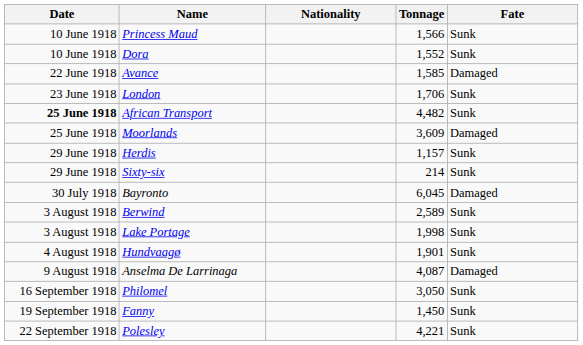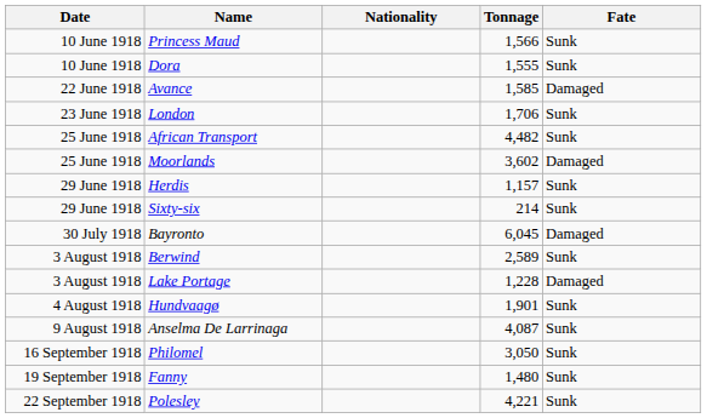 <table class="wikitable sortable">
 <tr>
 <th width="140px">Date</th>
 <th width="180px">Name</th>
 <th width="160px">Nationality</th>
 <th width="25px">Tonnage</th>
 <th width="160px">Fate</th>
 </tr>
 <tr>
 <td align="right">10 June 1918</td>
 <td align="left"><a href='#'><em>Princess Maud</em></a></td>
 <td align="left"></td>
 <td align="right">1,566</td>
 <td align="left">Sunk</td>
 </tr>
 <tr>
 <td align="right">10 June 1918</td>
 <td align="left"><a href='#'><em>Dora</em></a></td>
 <td align="left"></td>
-<td align="right">1,552</td>
+<td align="right">1,555</td>
 <td align="left">Sunk</td>
 </tr>
 <tr>
 <td align="right">22 June 1918</td>
 <td align="left"><a href='#'><em>Avance</em></a></td>
 <td align="left"></td>
 <td align="right">1,585</td>
 <td align="left">Damaged</td>
 </tr>
 <tr>
 <td align="right">23 June 1918</td>
 <td align="left"><a href='#'><em>London</em></a></td>
 <td align="left"></td>
 <td align="right">1,706</td>
 <td align="left">Sunk</td>
 </tr>
 <tr>
-<td align="right"><strong>25 June 1918</strong></td>
+<td align="right">25 June 1918</td>
 <td align="left"><a href='#'><em>African Transport</em></a></td>
 <td align="left"></td>
 <td align="right">4,482</td>
 <td align="left">Sunk</td>
 </tr>
 <tr>
 <td align="right">25 June 1918</td>
 <td align="left"><a href='#'><em>Moorlands</em></a></td>
 <td align="left"></td>
-<td align="right">3,609</td>
+<td align="right">3,602</td>
 <td align="left">Damaged</td>
 </tr>
 <tr>
 <td align="right">29 June 1918</td>
 <td align="left"><a href='#'><em>Herdis</em></a></td>
 <td align="left"></td>
 <td align="right">1,157</td>
 <td align="left">Sunk</td>
 </tr>
 <tr>
 <td align="right">29 June 1918</td>
 <td align="left"><a href='#'><em>Sixty-six</em></a></td>
 <td align="left"></td>
 <td align="right">214</td>
 <td align="left">Sunk</td>
 </tr>
 <tr>
 <td align="right">30 July 1918</td>
 <td align="left"><em>Bayronto</em></td>
 <td align="left"></td>
 <td align="right">6,045</td>
 <td align="left">Damaged</td>
 </tr>
 <tr>
 <td align="right">3 August 1918</td>
 <td align="left"><a href='#'><em>Berwind</em></a></td>
 <td align="left"></td>
 <td align="right">2,589</td>
 <td align="left">Sunk</td>
 </tr>
 <tr>
 <td align="right">3 August 1918</td>
 <td align="left"><a href='#'><em>Lake Portage</em></a></td>
 <td align="left"></td>
-<td align="right">1,998</td>
-<td align="left">Sunk</td>
+<td align="right">1,228</td>
+<td align="left">Damaged</td>
 </tr>
 <tr>
 <td align="right">4 August 1918</td>
 <td align="left"><a href='#'><em>Hundvaagø</em></a></td>
 <td align="left"></td>
 <td align="right">1,901</td>
 <td align="left">Sunk</td>
 </tr>
 <tr>
 <td align="right">9 August 1918</td>
 <td align="left"><em>Anselma De Larrinaga</em></td>
 <td align="left"></td>
 <td align="right">4,087</td>
-<td align="left">Damaged</td>
+<td align="left">Sunk</td>
 </tr>
 <tr>
 <td align="right">16 September 1918</td>
 <td align="left"><a href='#'><em>Philomel</em></a></td>
 <td align="left"></td>
 <td align="right">3,050</td>
 <td align="left">Sunk</td>
 </tr>
 <tr>
 <td align="right">19 September 1918</td>
 <td align="left"><a href='#'><em>Fanny</em></a></td>
 <td align="left"></td>
-<td align="right">1,450</td>
+<td align="right">1,480</td>
 <td align="left">Sunk</td>
 </tr>
 <tr>
 <td align="right">22 September 1918</td>
 <td align="left"><a href='#'><em>Polesley</em></a></td>
 <td align="left"></td>
 <td align="right">4,221</td>
 <td align="left">Sunk</td>
 </tr>
 </table>
